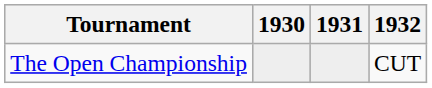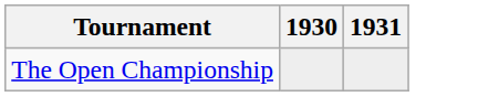 <table class="wikitable" style="font-size:95%;text-align:center;">
 <tr>
 <th>Tournament</th>
 <th>1930</th>
 <th>1931</th>
-<th>1932</th>
 </tr>
 <tr>
 <td align=left><a href='#'>The Open Championship</a></td>
 <td style="background:#eeeeee;"></td>
 <td style="background:#eeeeee;"></td>
-<td>CUT</td>
 </tr>
 </table>
